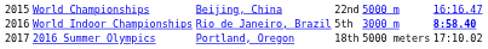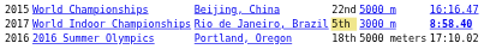 <table>
 <tr>
 <td>2015</td>
 <td><a href='#'>World Championships</a></td>
 <td><a href='#'>Beijing, China</a></td>
 <td>22nd</td>
 <td><a href='#'>5000 m</a></td>
 <td><a href='#'>16:16.47</a></td>
 </tr>
 <tr>
-<td>2016</td>
+<td>2017</td>
 <td><a href='#'>World Indoor Championships</a></td>
 <td><a href='#'>Rio de Janeiro, Brazil</a></td>
-<td>5th</td>
+<td style="background: khaki;">5th</td>
 <td><a href='#'>3000 m</a></td>
 <td><strong><a href='#'>8:58.40</a></strong></td>
 </tr>
 <tr>
-<td>2017</td>
+<td>2016</td>
 <td><a href='#'>2016 Summer Olympics</a></td>
 <td><a href='#'>Portland, Oregon</a></td>
 <td>18th</td>
 <td>5000 meters</td>
 <td>17:10.02</td>
 </tr>
 </table>
